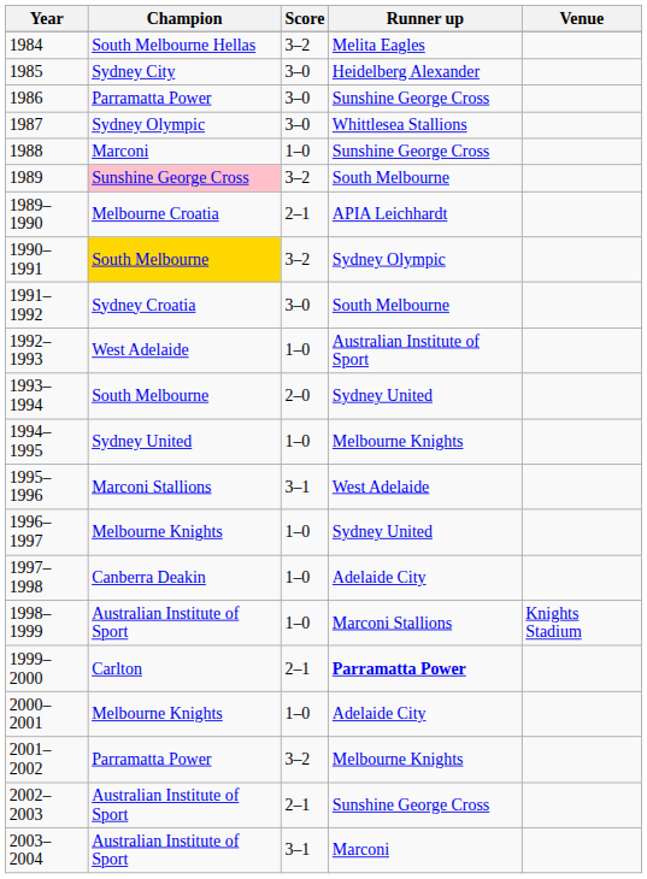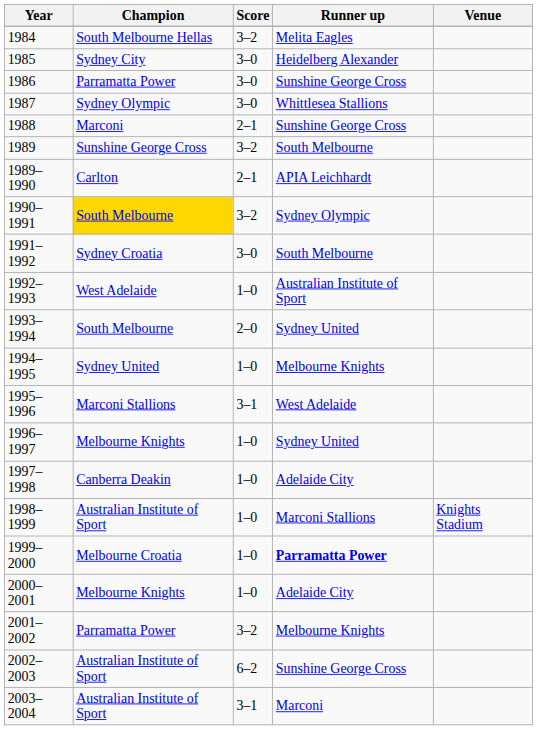 <table class="wikitable">
 <tr>
 <th>Year</th>
 <th>Champion</th>
 <th>Score</th>
 <th>Runner up</th>
 <th>Venue</th>
 </tr>
 <tr>
 </tr>
 <tr>
 <td>1984</td>
 <td><a href='#'>South Melbourne Hellas</a></td>
 <td>3–2</td>
 <td><a href='#'>Melita Eagles</a></td>
 <td></td>
 </tr>
 <tr>
 <td>1985</td>
 <td><a href='#'>Sydney City</a></td>
 <td>3–0</td>
 <td><a href='#'>Heidelberg Alexander</a></td>
 <td></td>
 </tr>
 <tr>
 <td>1986</td>
 <td><a href='#'>Parramatta Power</a></td>
 <td>3–0</td>
 <td><a href='#'>Sunshine George Cross</a></td>
 <td></td>
 </tr>
 <tr>
 <td>1987</td>
 <td><a href='#'>Sydney Olympic</a></td>
 <td>3–0</td>
 <td><a href='#'>Whittlesea Stallions</a></td>
 <td></td>
 </tr>
 <tr>
 <td>1988</td>
 <td><a href='#'>Marconi</a></td>
-<td>1–0</td>
+<td>2–1</td>
 <td><a href='#'>Sunshine George Cross</a></td>
 <td></td>
 </tr>
 <tr>
 <td>1989</td>
-<td style="background: pink;"><a href='#'>Sunshine George Cross</a></td>
+<td><a href='#'>Sunshine George Cross</a></td>
 <td>3–2</td>
 <td><a href='#'>South Melbourne</a></td>
 <td></td>
 </tr>
 <tr>
 <td>1989–1990</td>
-<td><a href='#'>Melbourne Croatia</a></td>
+<td><a href='#'>Carlton</a></td>
 <td>2–1</td>
 <td><a href='#'>APIA Leichhardt</a></td>
 <td></td>
 </tr>
 <tr>
 <td>1990–1991</td>
 <td style="background: gold;"><a href='#'>South Melbourne</a></td>
 <td>3–2</td>
 <td><a href='#'>Sydney Olympic</a></td>
 <td></td>
 </tr>
 <tr>
 <td>1991–1992</td>
 <td><a href='#'>Sydney Croatia</a></td>
 <td>3–0</td>
 <td><a href='#'>South Melbourne</a></td>
 <td></td>
 </tr>
 <tr>
 <td>1992–1993</td>
 <td><a href='#'>West Adelaide</a></td>
 <td>1–0</td>
 <td><a href='#'>Australian Institute of Sport</a></td>
 <td></td>
 </tr>
 <tr>
 <td>1993–1994</td>
 <td><a href='#'>South Melbourne</a></td>
 <td>2–0</td>
 <td><a href='#'>Sydney United</a></td>
 <td></td>
 </tr>
 <tr>
 <td>1994–1995</td>
 <td><a href='#'>Sydney United</a></td>
 <td>1–0</td>
 <td><a href='#'>Melbourne Knights</a></td>
 <td></td>
 </tr>
 <tr>
 <td>1995–1996</td>
 <td><a href='#'>Marconi Stallions</a></td>
 <td>3–1</td>
 <td><a href='#'>West Adelaide</a></td>
 <td></td>
 </tr>
 <tr>
 <td>1996–1997</td>
 <td><a href='#'>Melbourne Knights</a></td>
 <td>1–0</td>
 <td><a href='#'>Sydney United</a></td>
 <td></td>
 </tr>
 <tr>
 <td>1997–1998</td>
 <td><a href='#'>Canberra Deakin</a></td>
 <td>1–0</td>
 <td><a href='#'>Adelaide City</a></td>
 <td></td>
 </tr>
 <tr>
 <td>1998–1999</td>
 <td><a href='#'>Australian Institute of Sport</a></td>
 <td>1–0</td>
 <td><a href='#'>Marconi Stallions</a></td>
 <td><a href='#'>Knights Stadium</a></td>
 </tr>
 <tr>
 <td>1999–2000</td>
-<td><a href='#'>Carlton</a></td>
-<td>2–1</td>
+<td><a href='#'>Melbourne Croatia</a></td>
+<td>1–0</td>
 <td><strong><a href='#'>Parramatta Power</a></strong></td>
 <td></td>
 </tr>
 <tr>
 <td>2000–2001</td>
 <td><a href='#'>Melbourne Knights</a></td>
 <td>1–0</td>
 <td><a href='#'>Adelaide City</a></td>
 <td></td>
 </tr>
 <tr>
 <td>2001–2002</td>
 <td><a href='#'>Parramatta Power</a></td>
 <td>3–2</td>
 <td><a href='#'>Melbourne Knights</a></td>
 <td></td>
 </tr>
 <tr>
 <td>2002–2003</td>
 <td><a href='#'>Australian Institute of Sport</a></td>
-<td>2–1</td>
+<td>6–2</td>
 <td><a href='#'>Sunshine George Cross</a></td>
 <td></td>
 </tr>
 <tr>
 <td>2003–2004</td>
 <td><a href='#'>Australian Institute of Sport</a></td>
 <td>3–1</td>
 <td><a href='#'>Marconi</a></td>
 <td></td>
 </tr>
 </table>
